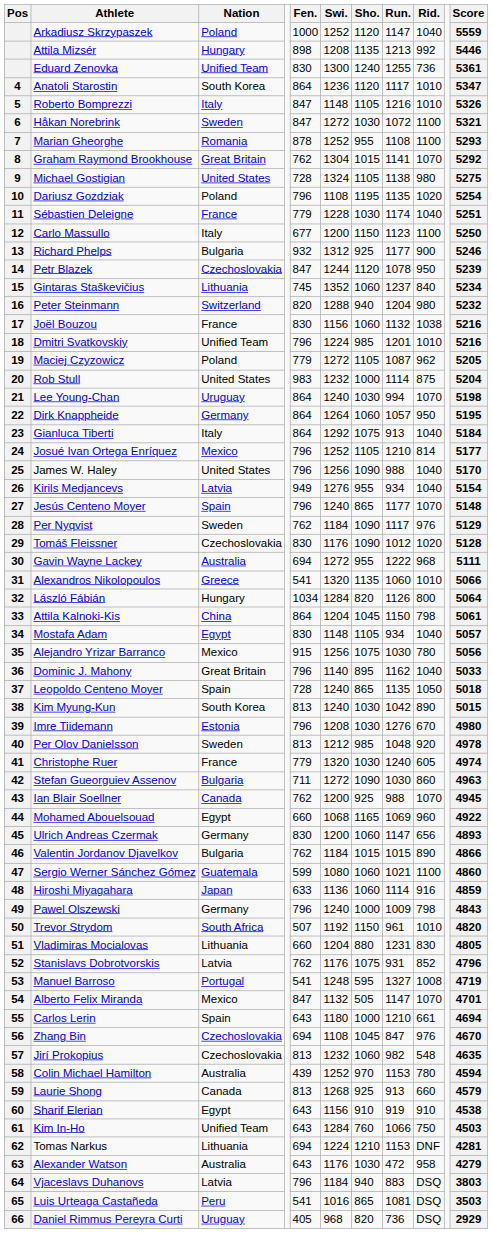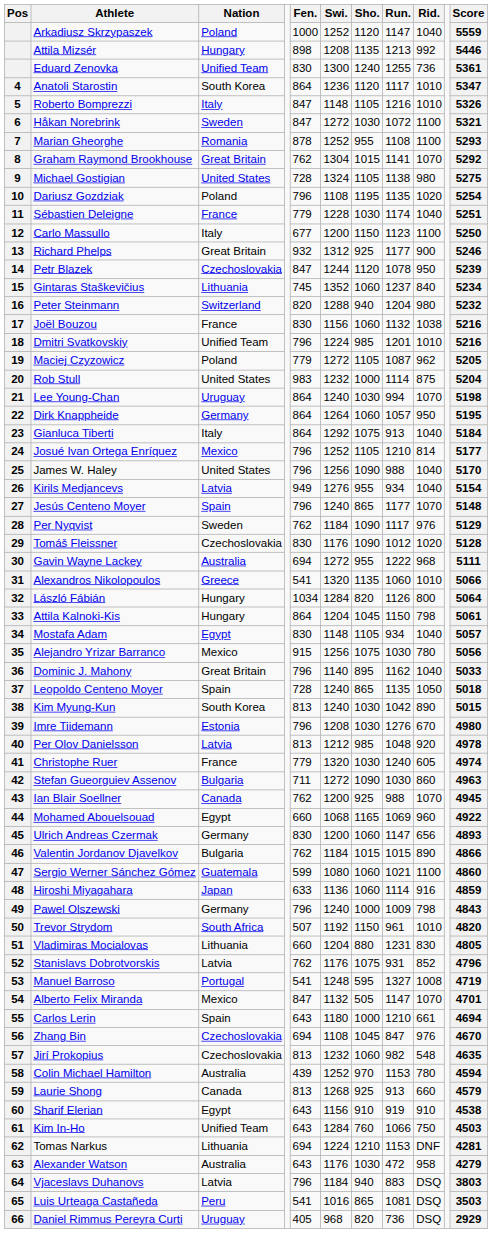 <table class="wikitable">
 <tr>
 <th bgcolor="#efefef">Pos</th>
 <th bgcolor="#efefef">Athlete</th>
 <th bgcolor="#efefef">Nation</th>
 <td rowspan="67"></td>
 <th>Fen.</th>
 <th>Swi.</th>
 <th>Sho.</th>
 <th>Run.</th>
 <th>Rid.</th>
 <td rowspan="67"></td>
 <th bgcolor="#efefef">Score</th>
 </tr>
 <tr>
 <th></th>
 <td><a href='#'>Arkadiusz Skrzypaszek</a></td>
 <td> <a href='#'>Poland</a></td>
 <td>1000</td>
 <td>1252</td>
 <td>1120</td>
 <td>1147</td>
 <td>1040</td>
 <th>5559</th>
 </tr>
 <tr>
 <th></th>
 <td><a href='#'>Attila Mizsér</a></td>
 <td> <a href='#'>Hungary</a></td>
 <td>898</td>
 <td>1208</td>
 <td>1135</td>
 <td>1213</td>
 <td>992</td>
 <th>5446</th>
 </tr>
 <tr>
 <th></th>
 <td><a href='#'>Eduard Zenovka</a></td>
 <td> <a href='#'>Unified Team</a></td>
 <td>830</td>
 <td>1300</td>
 <td>1240</td>
 <td>1255</td>
 <td>736</td>
 <th>5361</th>
 </tr>
 <tr>
 <th>4</th>
 <td><a href='#'>Anatoli Starostin</a></td>
 <td> South Korea</td>
 <td>864</td>
 <td>1236</td>
 <td>1120</td>
 <td>1117</td>
 <td>1010</td>
 <th>5347</th>
 </tr>
 <tr>
 <th>5</th>
 <td><a href='#'>Roberto Bomprezzi</a></td>
 <td> <a href='#'>Italy</a></td>
 <td>847</td>
 <td>1148</td>
 <td>1105</td>
 <td>1216</td>
 <td>1010</td>
 <th>5326</th>
 </tr>
 <tr>
 <th>6</th>
 <td><a href='#'>Håkan Norebrink</a></td>
 <td> <a href='#'>Sweden</a></td>
 <td>847</td>
 <td>1272</td>
 <td>1030</td>
 <td>1072</td>
 <td>1100</td>
 <th>5321</th>
 </tr>
 <tr>
 <th>7</th>
 <td><a href='#'>Marian Gheorghe</a></td>
 <td> <a href='#'>Romania</a></td>
 <td>878</td>
 <td>1252</td>
 <td>955</td>
 <td>1108</td>
 <td>1100</td>
 <th>5293</th>
 </tr>
 <tr>
 <th>8</th>
 <td><a href='#'>Graham Raymond Brookhouse</a></td>
 <td> <a href='#'>Great Britain</a></td>
 <td>762</td>
 <td>1304</td>
 <td>1015</td>
 <td>1141</td>
 <td>1070</td>
 <th>5292</th>
 </tr>
 <tr>
 <th>9</th>
 <td><a href='#'>Michael Gostigian</a></td>
 <td> <a href='#'>United States</a></td>
 <td>728</td>
 <td>1324</td>
 <td>1105</td>
 <td>1138</td>
 <td>980</td>
 <th>5275</th>
 </tr>
 <tr>
 <th>10</th>
 <td><a href='#'>Dariusz Gozdziak</a></td>
 <td> Poland</td>
 <td>796</td>
 <td>1108</td>
 <td>1195</td>
 <td>1135</td>
 <td>1020</td>
 <th>5254</th>
 </tr>
 <tr>
 <th>11</th>
 <td><a href='#'>Sébastien Deleigne</a></td>
 <td> <a href='#'>France</a></td>
 <td>779</td>
 <td>1228</td>
 <td>1030</td>
 <td>1174</td>
 <td>1040</td>
 <th>5251</th>
 </tr>
 <tr>
 <th>12</th>
 <td><a href='#'>Carlo Massullo</a></td>
 <td> Italy</td>
 <td>677</td>
 <td>1200</td>
 <td>1150</td>
 <td>1123</td>
 <td>1100</td>
 <th>5250</th>
 </tr>
 <tr>
 <th>13</th>
 <td><a href='#'>Richard Phelps</a></td>
-<td> Bulgaria</td>
+<td> Great Britain</td>
 <td>932</td>
 <td>1312</td>
 <td>925</td>
 <td>1177</td>
 <td>900</td>
 <th>5246</th>
 </tr>
 <tr>
 <th>14</th>
 <td><a href='#'>Petr Blazek</a></td>
 <td> <a href='#'>Czechoslovakia</a></td>
 <td>847</td>
 <td>1244</td>
 <td>1120</td>
 <td>1078</td>
 <td>950</td>
 <th>5239</th>
 </tr>
 <tr>
 <th>15</th>
 <td><a href='#'>Gintaras Staškevičius</a></td>
 <td> <a href='#'>Lithuania</a></td>
 <td>745</td>
 <td>1352</td>
 <td>1060</td>
 <td>1237</td>
 <td>840</td>
 <th>5234</th>
 </tr>
 <tr>
 <th>16</th>
 <td><a href='#'>Peter Steinmann</a></td>
 <td> <a href='#'>Switzerland</a></td>
 <td>820</td>
 <td>1288</td>
 <td>940</td>
 <td>1204</td>
 <td>980</td>
 <th>5232</th>
 </tr>
 <tr>
 <th>17</th>
 <td><a href='#'>Joël Bouzou</a></td>
 <td> France</td>
 <td>830</td>
 <td>1156</td>
 <td>1060</td>
 <td>1132</td>
 <td>1038</td>
 <th>5216</th>
 </tr>
 <tr>
 <th>18</th>
 <td><a href='#'>Dmitri Svatkovskiy</a></td>
 <td> Unified Team</td>
 <td>796</td>
 <td>1224</td>
 <td>985</td>
 <td>1201</td>
 <td>1010</td>
 <th>5216</th>
 </tr>
 <tr>
 <th>19</th>
 <td><a href='#'>Maciej Czyzowicz</a></td>
 <td> Poland</td>
 <td>779</td>
 <td>1272</td>
 <td>1105</td>
 <td>1087</td>
 <td>962</td>
 <th>5205</th>
 </tr>
 <tr>
 <th>20</th>
 <td><a href='#'>Rob Stull</a></td>
 <td> United States</td>
 <td>983</td>
 <td>1232</td>
 <td>1000</td>
 <td>1114</td>
 <td>875</td>
 <th>5204</th>
 </tr>
 <tr>
 <th>21</th>
 <td><a href='#'>Lee Young-Chan</a></td>
 <td> <a href='#'>Uruguay</a></td>
 <td>864</td>
 <td>1240</td>
 <td>1030</td>
 <td>994</td>
 <td>1070</td>
 <th>5198</th>
 </tr>
 <tr>
 <th>22</th>
 <td><a href='#'>Dirk Knappheide</a></td>
 <td> <a href='#'>Germany</a></td>
 <td>864</td>
 <td>1264</td>
 <td>1060</td>
 <td>1057</td>
 <td>950</td>
 <th>5195</th>
 </tr>
 <tr>
 <th>23</th>
 <td><a href='#'>Gianluca Tiberti</a></td>
 <td> Italy</td>
 <td>864</td>
 <td>1292</td>
 <td>1075</td>
 <td>913</td>
 <td>1040</td>
 <th>5184</th>
 </tr>
 <tr>
 <th>24</th>
 <td><a href='#'>Josué Ivan Ortega Enríquez</a></td>
 <td> <a href='#'>Mexico</a></td>
 <td>796</td>
 <td>1252</td>
 <td>1105</td>
 <td>1210</td>
 <td>814</td>
 <th>5177</th>
 </tr>
 <tr>
 <th>25</th>
 <td>James W. Haley</td>
 <td> United States</td>
 <td>796</td>
 <td>1256</td>
 <td>1090</td>
 <td>988</td>
 <td>1040</td>
 <th>5170</th>
 </tr>
 <tr>
 <th>26</th>
 <td><a href='#'>Kirils Medjancevs</a></td>
 <td> <a href='#'>Latvia</a></td>
 <td>949</td>
 <td>1276</td>
 <td>955</td>
 <td>934</td>
 <td>1040</td>
 <th>5154</th>
 </tr>
 <tr>
 <th>27</th>
 <td><a href='#'>Jesús Centeno Moyer</a></td>
 <td> <a href='#'>Spain</a></td>
 <td>796</td>
 <td>1240</td>
 <td>865</td>
 <td>1177</td>
 <td>1070</td>
 <th>5148</th>
 </tr>
 <tr>
 <th>28</th>
 <td><a href='#'>Per Nyqvist</a></td>
 <td> Sweden</td>
 <td>762</td>
 <td>1184</td>
 <td>1090</td>
 <td>1117</td>
 <td>976</td>
 <th>5129</th>
 </tr>
 <tr>
 <th>29</th>
 <td><a href='#'>Tomáš Fleissner</a></td>
 <td> Czechoslovakia</td>
 <td>830</td>
 <td>1176</td>
 <td>1090</td>
 <td>1012</td>
 <td>1020</td>
 <th>5128</th>
 </tr>
 <tr>
 <th>30</th>
 <td><a href='#'>Gavin Wayne Lackey</a></td>
 <td> <a href='#'>Australia</a></td>
 <td>694</td>
 <td>1272</td>
 <td>955</td>
 <td>1222</td>
 <td>968</td>
 <th>5111</th>
 </tr>
 <tr>
 <th>31</th>
 <td><a href='#'>Alexandros Nikolopoulos</a></td>
 <td> <a href='#'>Greece</a></td>
 <td>541</td>
 <td>1320</td>
 <td>1135</td>
 <td>1060</td>
 <td>1010</td>
 <th>5066</th>
 </tr>
 <tr>
 <th>32</th>
 <td><a href='#'>László Fábián</a></td>
 <td> Hungary</td>
 <td>1034</td>
 <td>1284</td>
 <td>820</td>
 <td>1126</td>
 <td>800</td>
 <th>5064</th>
 </tr>
 <tr>
 <th>33</th>
 <td><a href='#'>Attila Kalnoki-Kis</a></td>
-<td> <a href='#'>China</a></td>
+<td> Hungary</td>
 <td>864</td>
 <td>1204</td>
 <td>1045</td>
 <td>1150</td>
 <td>798</td>
 <th>5061</th>
 </tr>
 <tr>
 <th>34</th>
 <td><a href='#'>Mostafa Adam</a></td>
 <td> <a href='#'>Egypt</a></td>
 <td>830</td>
 <td>1148</td>
 <td>1105</td>
 <td>934</td>
 <td>1040</td>
 <th>5057</th>
 </tr>
 <tr>
 <th>35</th>
 <td><a href='#'>Alejandro Yrizar Barranco</a></td>
 <td> Mexico</td>
 <td>915</td>
 <td>1256</td>
 <td>1075</td>
 <td>1030</td>
 <td>780</td>
 <th>5056</th>
 </tr>
 <tr>
 <th>36</th>
 <td><a href='#'>Dominic J. Mahony</a></td>
 <td> Great Britain</td>
 <td>796</td>
 <td>1140</td>
 <td>895</td>
 <td>1162</td>
 <td>1040</td>
 <th>5033</th>
 </tr>
 <tr>
 <th>37</th>
 <td><a href='#'>Leopoldo Centeno Moyer</a></td>
 <td> Spain</td>
 <td>728</td>
 <td>1240</td>
 <td>865</td>
 <td>1135</td>
 <td>1050</td>
 <th>5018</th>
 </tr>
 <tr>
 <th>38</th>
 <td><a href='#'>Kim Myung-Kun</a></td>
 <td> South Korea</td>
 <td>813</td>
 <td>1240</td>
 <td>1030</td>
 <td>1042</td>
 <td>890</td>
 <th>5015</th>
 </tr>
 <tr>
 <th>39</th>
 <td><a href='#'>Imre Tiidemann</a></td>
 <td> <a href='#'>Estonia</a></td>
 <td>796</td>
 <td>1208</td>
 <td>1030</td>
 <td>1276</td>
 <td>670</td>
 <th>4980</th>
 </tr>
 <tr>
 <th>40</th>
 <td><a href='#'>Per Olov Danielsson</a></td>
-<td> Sweden</td>
+<td> <a href='#'>Latvia</a></td>
 <td>813</td>
 <td>1212</td>
 <td>985</td>
 <td>1048</td>
 <td>920</td>
 <th>4978</th>
 </tr>
 <tr>
 <th>41</th>
 <td><a href='#'>Christophe Ruer</a></td>
 <td> France</td>
 <td>779</td>
 <td>1320</td>
 <td>1030</td>
 <td>1240</td>
 <td>605</td>
 <th>4974</th>
 </tr>
 <tr>
 <th>42</th>
 <td><a href='#'>Stefan Gueorguiev Assenov</a></td>
 <td> <a href='#'>Bulgaria</a></td>
 <td>711</td>
 <td>1272</td>
 <td>1090</td>
 <td>1030</td>
 <td>860</td>
 <th>4963</th>
 </tr>
 <tr>
 <th>43</th>
 <td><a href='#'>Ian Blair Soellner</a></td>
 <td> <a href='#'>Canada</a></td>
 <td>762</td>
 <td>1200</td>
 <td>925</td>
 <td>988</td>
 <td>1070</td>
 <th>4945</th>
 </tr>
 <tr>
 <th>44</th>
 <td><a href='#'>Mohamed Abouelsouad</a></td>
 <td> Egypt</td>
 <td>660</td>
 <td>1068</td>
 <td>1165</td>
 <td>1069</td>
 <td>960</td>
 <th>4922</th>
 </tr>
 <tr>
 <th>45</th>
 <td><a href='#'>Ulrich Andreas Czermak</a></td>
 <td> Germany</td>
 <td>830</td>
 <td>1200</td>
 <td>1060</td>
 <td>1147</td>
 <td>656</td>
 <th>4893</th>
 </tr>
 <tr>
 <th>46</th>
 <td><a href='#'>Valentin Jordanov Djavelkov</a></td>
 <td> Bulgaria</td>
 <td>762</td>
 <td>1184</td>
 <td>1015</td>
 <td>1015</td>
 <td>890</td>
 <th>4866</th>
 </tr>
 <tr>
 <th>47</th>
 <td><a href='#'>Sergio Werner Sánchez Gómez</a></td>
 <td> <a href='#'>Guatemala</a></td>
 <td>599</td>
 <td>1080</td>
 <td>1060</td>
 <td>1021</td>
 <td>1100</td>
 <th>4860</th>
 </tr>
 <tr>
 <th>48</th>
 <td><a href='#'>Hiroshi Miyagahara</a></td>
 <td> <a href='#'>Japan</a></td>
 <td>633</td>
 <td>1136</td>
 <td>1060</td>
 <td>1114</td>
 <td>916</td>
 <th>4859</th>
 </tr>
 <tr>
 <th>49</th>
 <td><a href='#'>Pawel Olszewski</a></td>
 <td> Germany</td>
 <td>796</td>
 <td>1240</td>
 <td>1000</td>
 <td>1009</td>
 <td>798</td>
 <th>4843</th>
 </tr>
 <tr>
 <th>50</th>
 <td><a href='#'>Trevor Strydom</a></td>
 <td><a href='#'>South Africa</a></td>
 <td>507</td>
 <td>1192</td>
 <td>1150</td>
 <td>961</td>
 <td>1010</td>
 <th>4820</th>
 </tr>
 <tr>
 <th>51</th>
 <td><a href='#'>Vladimiras Mocialovas</a></td>
 <td> Lithuania</td>
 <td>660</td>
 <td>1204</td>
 <td>880</td>
 <td>1231</td>
 <td>830</td>
 <th>4805</th>
 </tr>
 <tr>
 <th>52</th>
 <td><a href='#'>Stanislavs Dobrotvorskis</a></td>
 <td> Latvia</td>
 <td>762</td>
 <td>1176</td>
 <td>1075</td>
 <td>931</td>
 <td>852</td>
 <th>4796</th>
 </tr>
 <tr>
 <th>53</th>
 <td><a href='#'>Manuel Barroso</a></td>
 <td> <a href='#'>Portugal</a></td>
 <td>541</td>
 <td>1248</td>
 <td>595</td>
 <td>1327</td>
 <td>1008</td>
 <th>4719</th>
 </tr>
 <tr>
 <th>54</th>
 <td><a href='#'>Alberto Felix Miranda</a></td>
 <td> Mexico</td>
 <td>847</td>
 <td>1132</td>
 <td>505</td>
 <td>1147</td>
 <td>1070</td>
 <th>4701</th>
 </tr>
 <tr>
 <th>55</th>
 <td><a href='#'>Carlos Lerin</a></td>
 <td> Spain</td>
 <td>643</td>
 <td>1180</td>
 <td>1000</td>
 <td>1210</td>
 <td>661</td>
 <th>4694</th>
 </tr>
 <tr>
 <th>56</th>
 <td><a href='#'>Zhang Bin</a></td>
 <td> <a href='#'>Czechoslovakia</a></td>
 <td>694</td>
 <td>1108</td>
 <td>1045</td>
 <td>847</td>
 <td>976</td>
 <th>4670</th>
 </tr>
 <tr>
 <th>57</th>
 <td><a href='#'>Jirí Prokopius</a></td>
 <td> Czechoslovakia</td>
 <td>813</td>
 <td>1232</td>
 <td>1060</td>
 <td>982</td>
 <td>548</td>
 <th>4635</th>
 </tr>
 <tr>
 <th>58</th>
 <td><a href='#'>Colin Michael Hamilton</a></td>
 <td> Australia</td>
 <td>439</td>
 <td>1252</td>
 <td>970</td>
 <td>1153</td>
 <td>780</td>
 <th>4594</th>
 </tr>
 <tr>
 <th>59</th>
 <td><a href='#'>Laurie Shong</a></td>
 <td> Canada</td>
 <td>813</td>
 <td>1268</td>
 <td>925</td>
 <td>913</td>
 <td>660</td>
 <th>4579</th>
 </tr>
 <tr>
 <th>60</th>
 <td><a href='#'>Sharif Elerian</a></td>
 <td> Egypt</td>
 <td>643</td>
 <td>1156</td>
 <td>910</td>
 <td>919</td>
 <td>910</td>
 <th>4538</th>
 </tr>
 <tr>
 <th>61</th>
 <td><a href='#'>Kim In-Ho</a></td>
 <td> Unified Team</td>
 <td>643</td>
 <td>1284</td>
 <td>760</td>
 <td>1066</td>
 <td>750</td>
 <th>4503</th>
 </tr>
 <tr>
 <th>62</th>
 <td>Tomas Narkus</td>
 <td> Lithuania</td>
 <td>694</td>
 <td>1224</td>
 <td>1210</td>
 <td>1153</td>
 <td>DNF</td>
 <th>4281</th>
 </tr>
 <tr>
 <th>63</th>
 <td><a href='#'>Alexander Watson</a></td>
 <td> Australia</td>
 <td>643</td>
 <td>1176</td>
 <td>1030</td>
 <td>472</td>
 <td>958</td>
 <th>4279</th>
 </tr>
 <tr>
 <th>64</th>
 <td><a href='#'>Vjaceslavs Duhanovs</a></td>
 <td> Latvia</td>
 <td>796</td>
 <td>1184</td>
 <td>940</td>
 <td>883</td>
 <td>DSQ</td>
 <th>3803</th>
 </tr>
 <tr>
 <th>65</th>
 <td><a href='#'>Luis Urteaga Castañeda</a></td>
 <td> <a href='#'>Peru</a></td>
 <td>541</td>
 <td>1016</td>
 <td>865</td>
 <td>1081</td>
 <td>DSQ</td>
 <th>3503</th>
 </tr>
 <tr>
 <th>66</th>
 <td><a href='#'>Daniel Rimmus Pereyra Curti</a></td>
 <td> <a href='#'>Uruguay</a></td>
 <td>405</td>
 <td>968</td>
 <td>820</td>
 <td>736</td>
 <td>DSQ</td>
 <th>2929</th>
 </tr>
 </table>
